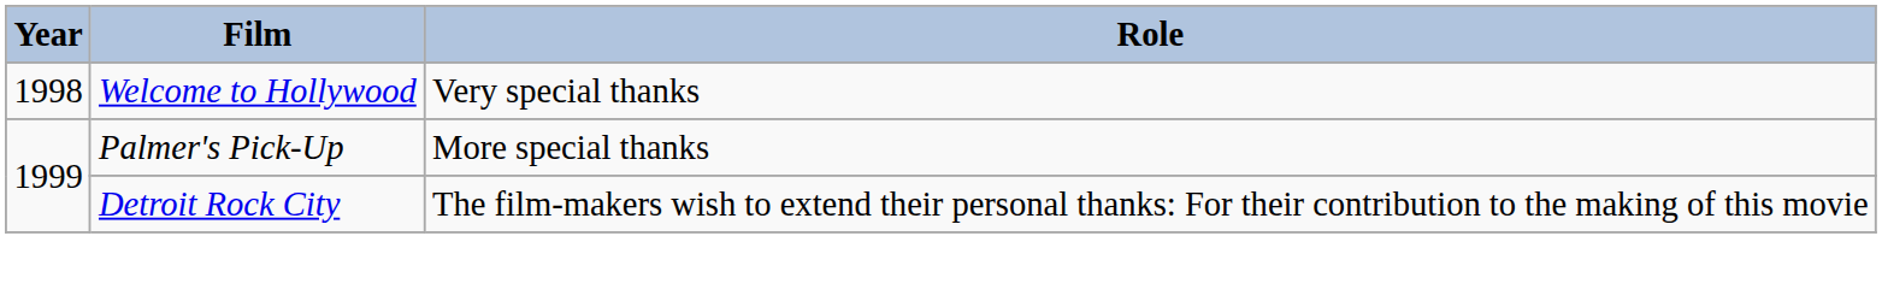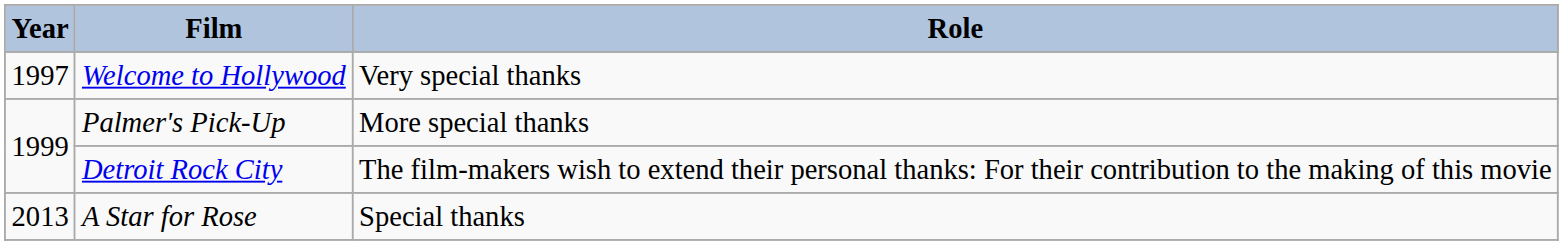 <table class="wikitable" style="font-size:95%;">
 <tr>
 <th style="background:#B0C4DE;">Year</th>
 <th style="background:#B0C4DE;">Film</th>
 <th style="background:#B0C4DE;">Role</th>
 </tr>
 <tr>
-<td>1998</td>
+<td>1997</td>
 <td><em><a href='#'>Welcome to Hollywood</a></em></td>
 <td>Very special thanks</td>
 </tr>
 <tr>
 <td rowspan=2>1999</td>
 <td><em>Palmer's Pick-Up</em></td>
 <td>More special thanks</td>
 </tr>
 <tr>
 <td><em><a href='#'>Detroit Rock City</a></em></td>
 <td>The film-makers wish to extend their personal thanks: For their contribution to the making of this movie</td>
 </tr>
+<tr>
+<td>2013</td>
+<td><em>A Star for Rose</em></td>
+<td>Special thanks</td>
+</tr>
 </table>
